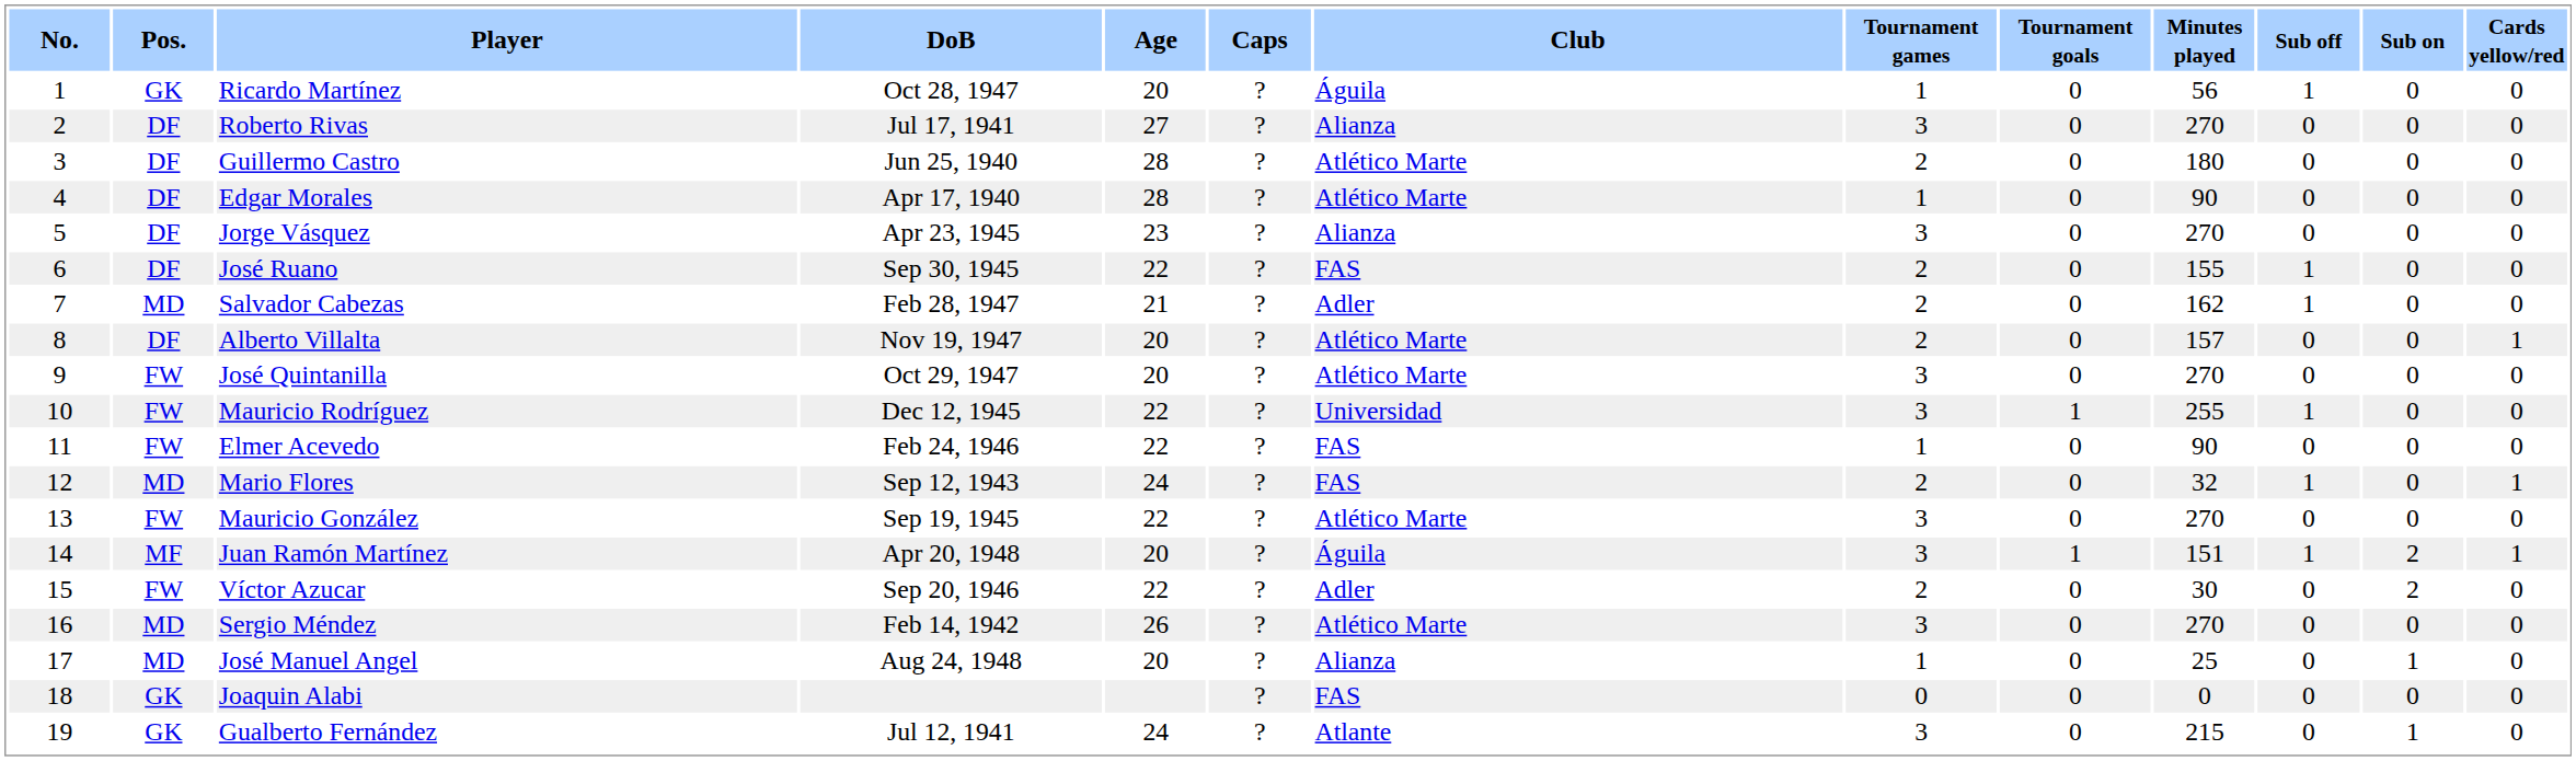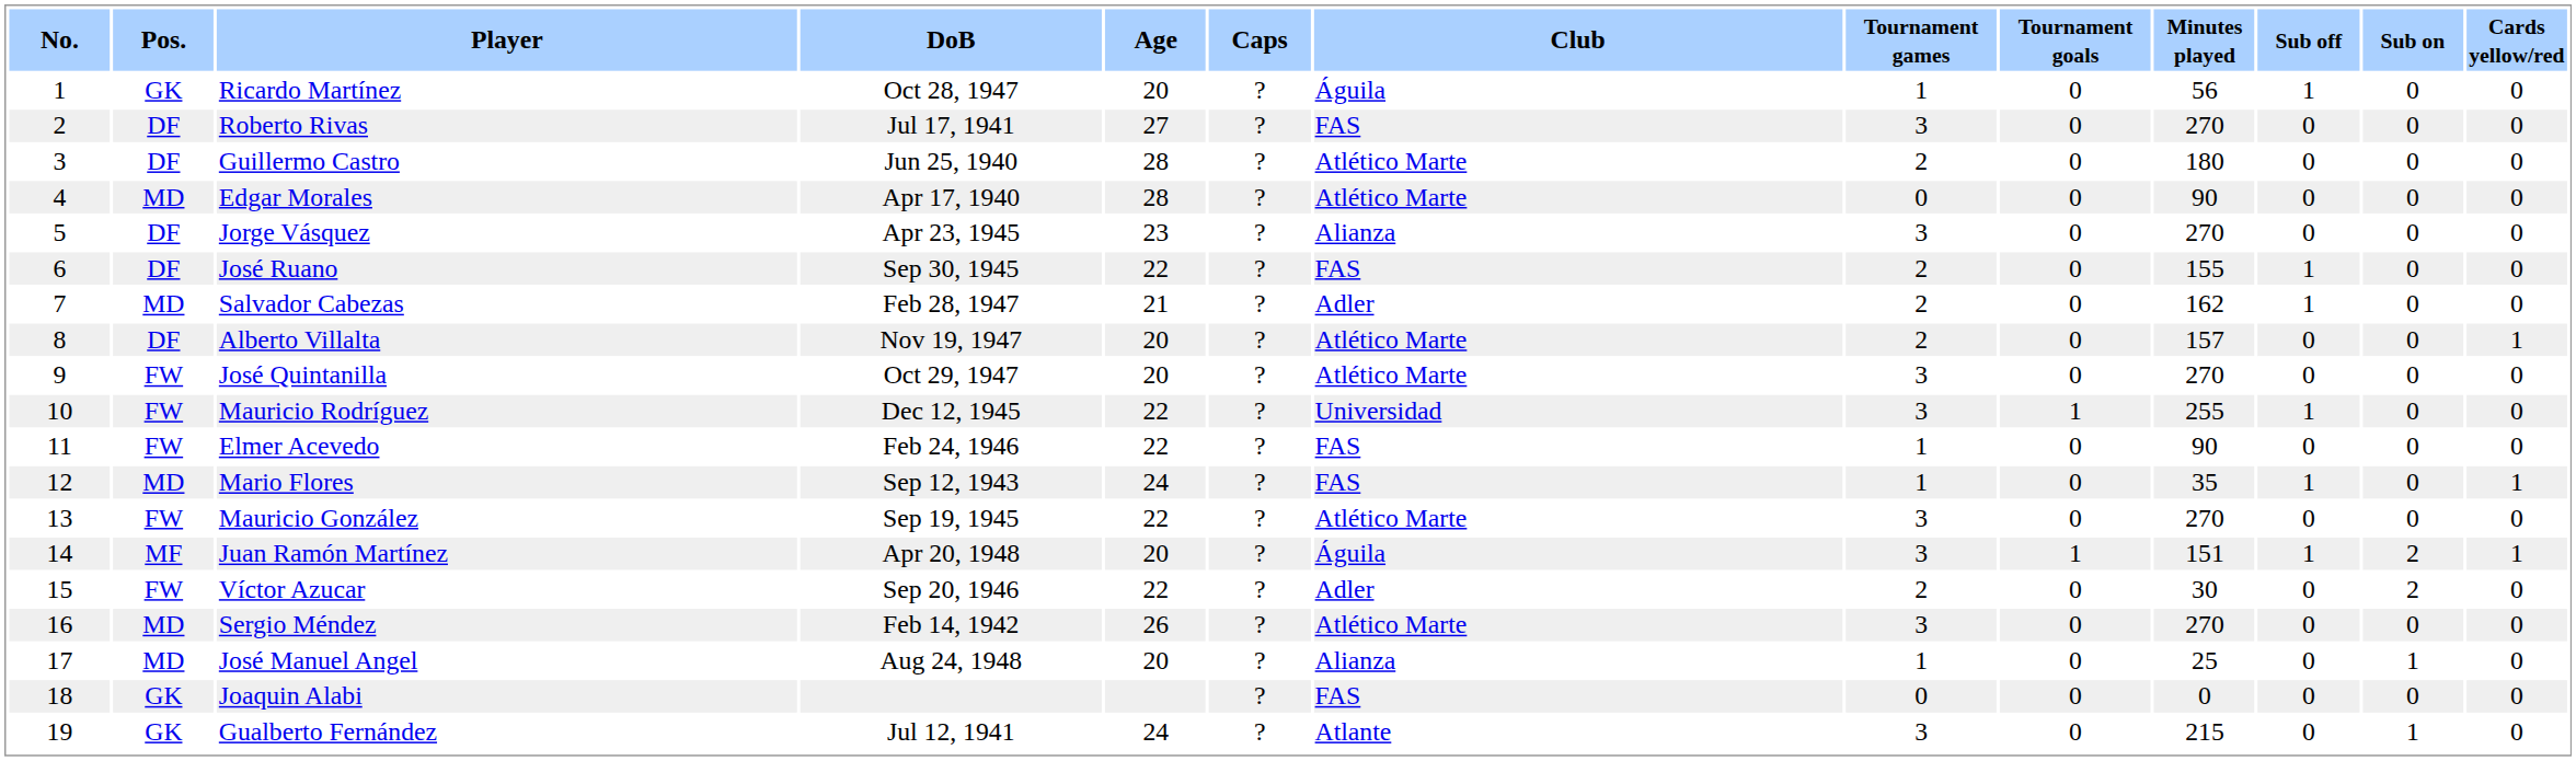 <table border="0" width="100%" style="border: 1px solid #999; background-color:white; text-align:center">
 <tr align="center" bgcolor="#AAD0FF">
 <th width=4%>No.</th>
 <th width=4%>Pos.</th>
 <th width=23%>Player</th>
 <th width=12%>DoB</th>
 <th width=4%>Age</th>
 <th width=4%>Caps</th>
 <th width=21%>Club</th>
 <th width=6%><small>Tournament<br>games</small></th>
 <th width=6%><small>Tournament<br>goals</small></th>
 <th width=4%><small>Minutes<br>played</small></th>
 <th width=4%><small>Sub off</small></th>
 <th width=4%><small>Sub on</small></th>
 <th width=4%><small>Cards<br>yellow/red</small></th>
 </tr>
 <tr>
 <td>1</td>
 <td><a href='#'>GK</a></td>
 <td align="left"><a href='#'>Ricardo Martínez</a></td>
 <td>Oct 28, 1947</td>
 <td>20</td>
 <td>?</td>
 <td align="left"> <a href='#'>Águila</a></td>
 <td>1</td>
 <td>0</td>
 <td>56</td>
 <td>1</td>
 <td>0</td>
 <td>0</td>
 </tr>
 <tr bgcolor="#EFEFEF">
 <td>2</td>
 <td><a href='#'>DF</a></td>
 <td align="left"><a href='#'>Roberto Rivas</a></td>
 <td>Jul 17, 1941</td>
 <td>27</td>
 <td>?</td>
-<td align="left"> <a href='#'>Alianza</a></td>
+<td align="left"> <a href='#'>FAS</a></td>
 <td>3</td>
 <td>0</td>
 <td>270</td>
 <td>0</td>
 <td>0</td>
 <td>0</td>
 </tr>
 <tr>
 <td>3</td>
 <td><a href='#'>DF</a></td>
 <td align="left"><a href='#'>Guillermo Castro</a></td>
 <td>Jun 25, 1940</td>
 <td>28</td>
 <td>?</td>
 <td align="left"> <a href='#'>Atlético Marte</a></td>
 <td>2</td>
 <td>0</td>
 <td>180</td>
 <td>0</td>
 <td>0</td>
 <td>0</td>
 </tr>
 <tr bgcolor="#EFEFEF">
 <td>4</td>
-<td><a href='#'>DF</a></td>
+<td><a href='#'>MD</a></td>
 <td align="left"><a href='#'>Edgar Morales</a></td>
 <td>Apr 17, 1940</td>
 <td>28</td>
 <td>?</td>
 <td align="left"> <a href='#'>Atlético Marte</a></td>
-<td>1</td>
+<td>0</td>
 <td>0</td>
 <td>90</td>
 <td>0</td>
 <td>0</td>
 <td>0</td>
 </tr>
 <tr>
 <td>5</td>
 <td><a href='#'>DF</a></td>
 <td align="left"><a href='#'>Jorge Vásquez</a></td>
 <td>Apr 23, 1945</td>
 <td>23</td>
 <td>?</td>
 <td align="left"> <a href='#'>Alianza</a></td>
 <td>3</td>
 <td>0</td>
 <td>270</td>
 <td>0</td>
 <td>0</td>
 <td>0</td>
 </tr>
 <tr bgcolor="#EFEFEF">
 <td>6</td>
 <td><a href='#'>DF</a></td>
 <td align="left"><a href='#'>José Ruano</a></td>
 <td>Sep 30, 1945</td>
 <td>22</td>
 <td>?</td>
 <td align="left"> <a href='#'>FAS</a></td>
 <td>2</td>
 <td>0</td>
 <td>155</td>
 <td>1</td>
 <td>0</td>
 <td>0</td>
 </tr>
 <tr>
 <td>7</td>
 <td><a href='#'>MD</a></td>
 <td align="left"><a href='#'>Salvador Cabezas</a></td>
 <td>Feb 28, 1947</td>
 <td>21</td>
 <td>?</td>
 <td align="left"> <a href='#'>Adler</a></td>
 <td>2</td>
 <td>0</td>
 <td>162</td>
 <td>1</td>
 <td>0</td>
 <td>0</td>
 </tr>
 <tr bgcolor="#EFEFEF">
 <td>8</td>
 <td><a href='#'>DF</a></td>
 <td align="left"><a href='#'>Alberto Villalta</a></td>
 <td>Nov 19, 1947</td>
 <td>20</td>
 <td>?</td>
 <td align="left"> <a href='#'>Atlético Marte</a></td>
 <td>2</td>
 <td>0</td>
 <td>157</td>
 <td>0</td>
 <td>0</td>
 <td>1</td>
 </tr>
 <tr>
 <td>9</td>
 <td><a href='#'>FW</a></td>
 <td align="left"><a href='#'>José Quintanilla</a></td>
 <td>Oct 29, 1947</td>
 <td>20</td>
 <td>?</td>
 <td align="left"> <a href='#'>Atlético Marte</a></td>
 <td>3</td>
 <td>0</td>
 <td>270</td>
 <td>0</td>
 <td>0</td>
 <td>0</td>
 </tr>
 <tr bgcolor="#EFEFEF">
 <td>10</td>
 <td><a href='#'>FW</a></td>
 <td align="left"><a href='#'>Mauricio Rodríguez</a></td>
 <td>Dec 12, 1945</td>
 <td>22</td>
 <td>?</td>
 <td align="left"> <a href='#'>Universidad</a></td>
 <td>3</td>
 <td>1</td>
 <td>255</td>
 <td>1</td>
 <td>0</td>
 <td>0</td>
 </tr>
 <tr>
 <td>11</td>
 <td><a href='#'>FW</a></td>
 <td align="left"><a href='#'>Elmer Acevedo</a></td>
 <td>Feb 24, 1946</td>
 <td>22</td>
 <td>?</td>
 <td align="left"> <a href='#'>FAS</a></td>
 <td>1</td>
 <td>0</td>
 <td>90</td>
 <td>0</td>
 <td>0</td>
 <td>0</td>
 </tr>
 <tr bgcolor="#EFEFEF">
 <td>12</td>
 <td><a href='#'>MD</a></td>
 <td align="left"><a href='#'>Mario Flores</a></td>
 <td>Sep 12, 1943</td>
 <td>24</td>
 <td>?</td>
 <td align="left"> <a href='#'>FAS</a></td>
-<td>2</td>
+<td>1</td>
 <td>0</td>
-<td>32</td>
+<td>35</td>
 <td>1</td>
 <td>0</td>
 <td>1</td>
 </tr>
 <tr>
 <td>13</td>
 <td><a href='#'>FW</a></td>
 <td align="left"><a href='#'>Mauricio González</a></td>
 <td>Sep 19, 1945</td>
 <td>22</td>
 <td>?</td>
 <td align="left"> <a href='#'>Atlético Marte</a></td>
 <td>3</td>
 <td>0</td>
 <td>270</td>
 <td>0</td>
 <td>0</td>
 <td>0</td>
 </tr>
 <tr bgcolor="#EFEFEF">
 <td>14</td>
 <td><a href='#'>MF</a></td>
 <td align="left"><a href='#'>Juan Ramón Martínez</a></td>
 <td>Apr 20, 1948</td>
 <td>20</td>
 <td>?</td>
 <td align="left"> <a href='#'>Águila</a></td>
 <td>3</td>
 <td>1</td>
 <td>151</td>
 <td>1</td>
 <td>2</td>
 <td>1</td>
 </tr>
 <tr>
 <td>15</td>
 <td><a href='#'>FW</a></td>
 <td align="left"><a href='#'>Víctor Azucar</a></td>
 <td>Sep 20, 1946</td>
 <td>22</td>
 <td>?</td>
 <td align="left"> <a href='#'>Adler</a></td>
 <td>2</td>
 <td>0</td>
 <td>30</td>
 <td>0</td>
 <td>2</td>
 <td>0</td>
 </tr>
 <tr bgcolor="#EFEFEF">
 <td>16</td>
 <td><a href='#'>MD</a></td>
 <td align="left"><a href='#'>Sergio Méndez</a></td>
 <td>Feb 14, 1942</td>
 <td>26</td>
 <td>?</td>
 <td align="left"> <a href='#'>Atlético Marte</a></td>
 <td>3</td>
 <td>0</td>
 <td>270</td>
 <td>0</td>
 <td>0</td>
 <td>0</td>
 </tr>
 <tr>
 <td>17</td>
 <td><a href='#'>MD</a></td>
 <td align="left"><a href='#'>José Manuel Angel</a></td>
 <td>Aug 24, 1948</td>
 <td>20</td>
 <td>?</td>
 <td align="left"> <a href='#'>Alianza</a></td>
 <td>1</td>
 <td>0</td>
 <td>25</td>
 <td>0</td>
 <td>1</td>
 <td>0</td>
 </tr>
 <tr bgcolor="#EFEFEF">
 <td>18</td>
 <td><a href='#'>GK</a></td>
 <td align="left"><a href='#'>Joaquin Alabi</a></td>
 <td></td>
 <td></td>
 <td>?</td>
 <td align="left"> <a href='#'>FAS</a></td>
 <td>0</td>
 <td>0</td>
 <td>0</td>
 <td>0</td>
 <td>0</td>
 <td>0</td>
 </tr>
 <tr>
 <td>19</td>
 <td><a href='#'>GK</a></td>
 <td align="left"><a href='#'>Gualberto Fernández</a></td>
 <td>Jul 12, 1941</td>
 <td>24</td>
 <td>?</td>
 <td align="left"> <a href='#'>Atlante</a></td>
 <td>3</td>
 <td>0</td>
 <td>215</td>
 <td>0</td>
 <td>1</td>
 <td>0</td>
 </tr>
 <tr>
 </tr>
 </table>
